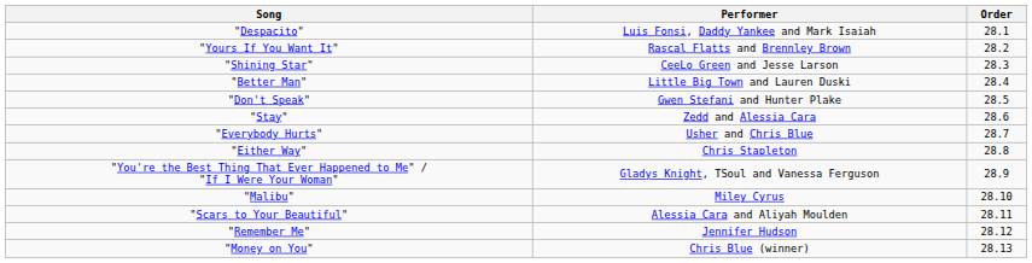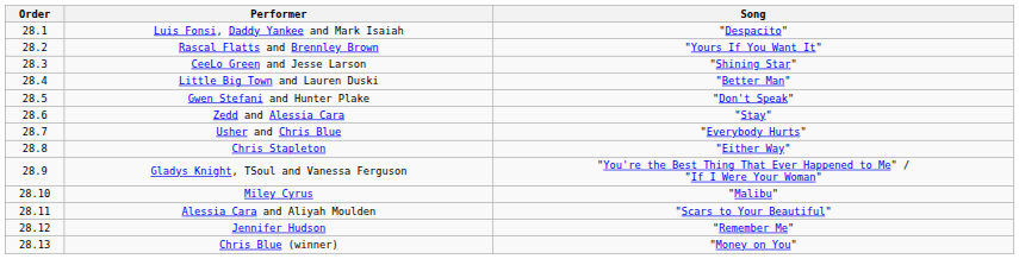 <table class="wikitable" style="text-align:center; width:100%;">
 <tr>
+<th>Order</th>
+<th>Performer</th>
 <th>Song</th>
-<th>Performer</th>
-<th>Order</th>
 </tr>
 <tr>
+<td>28.1</td>
+<td><a href='#'>Luis Fonsi</a>, <a href='#'>Daddy Yankee</a> and Mark Isaiah</td>
 <td>"<a href='#'>Despacito</a>"</td>
-<td><a href='#'>Luis Fonsi</a>, <a href='#'>Daddy Yankee</a> and Mark Isaiah</td>
-<td>28.1</td>
 </tr>
 <tr>
+<td>28.2</td>
+<td><a href='#'>Rascal Flatts</a> and <a href='#'>Brennley Brown</a></td>
 <td>"<a href='#'>Yours If You Want It</a>"</td>
-<td><a href='#'>Rascal Flatts</a> and <a href='#'>Brennley Brown</a></td>
-<td>28.2</td>
 </tr>
 <tr>
+<td>28.3</td>
+<td><a href='#'>CeeLo Green</a> and Jesse Larson</td>
 <td>"<a href='#'>Shining Star</a>"</td>
-<td><a href='#'>CeeLo Green</a> and Jesse Larson</td>
-<td>28.3</td>
 </tr>
 <tr>
+<td>28.4</td>
+<td><a href='#'>Little Big Town</a> and Lauren Duski</td>
 <td>"<a href='#'>Better Man</a>"</td>
-<td><a href='#'>Little Big Town</a> and Lauren Duski</td>
-<td>28.4</td>
 </tr>
 <tr>
+<td>28.5</td>
+<td><a href='#'>Gwen Stefani</a> and Hunter Plake</td>
 <td>"<a href='#'>Don't Speak</a>"</td>
-<td><a href='#'>Gwen Stefani</a> and Hunter Plake</td>
-<td>28.5</td>
 </tr>
 <tr>
+<td>28.6</td>
+<td><a href='#'>Zedd</a> and <a href='#'>Alessia Cara</a></td>
 <td>"<a href='#'>Stay</a>"</td>
-<td><a href='#'>Zedd</a> and <a href='#'>Alessia Cara</a></td>
-<td>28.6</td>
 </tr>
 <tr>
+<td>28.7</td>
+<td><a href='#'>Usher</a> and <a href='#'>Chris Blue</a></td>
 <td>"<a href='#'>Everybody Hurts</a>"</td>
-<td><a href='#'>Usher</a> and <a href='#'>Chris Blue</a></td>
-<td>28.7</td>
 </tr>
 <tr>
+<td>28.8</td>
+<td><a href='#'>Chris Stapleton</a></td>
 <td>"<a href='#'>Either Way</a>"</td>
-<td><a href='#'>Chris Stapleton</a></td>
-<td>28.8</td>
 </tr>
 <tr>
+<td>28.9</td>
+<td><a href='#'>Gladys Knight</a>, TSoul and Vanessa Ferguson</td>
 <td>"<a href='#'>You're the Best Thing That Ever Happened to Me</a>" /<br>"<a href='#'>If I Were Your Woman</a>"</td>
-<td><a href='#'>Gladys Knight</a>, TSoul and Vanessa Ferguson</td>
-<td>28.9</td>
 </tr>
 <tr>
+<td>28.10</td>
+<td><a href='#'>Miley Cyrus</a></td>
 <td>"<a href='#'>Malibu</a>"</td>
-<td><a href='#'>Miley Cyrus</a></td>
-<td>28.10</td>
 </tr>
 <tr>
+<td>28.11</td>
+<td><a href='#'>Alessia Cara</a> and Aliyah Moulden</td>
 <td>"<a href='#'>Scars to Your Beautiful</a>"</td>
-<td><a href='#'>Alessia Cara</a> and Aliyah Moulden</td>
-<td>28.11</td>
 </tr>
 <tr>
+<td>28.12</td>
+<td><a href='#'>Jennifer Hudson</a></td>
 <td>"<a href='#'>Remember Me</a>"</td>
-<td><a href='#'>Jennifer Hudson</a></td>
-<td>28.12</td>
 </tr>
 <tr>
+<td>28.13</td>
+<td><a href='#'>Chris Blue</a> (winner)</td>
 <td>"<a href='#'>Money on You</a>"</td>
-<td><a href='#'>Chris Blue</a> (winner)</td>
-<td>28.13</td>
 </tr>
 </table>
